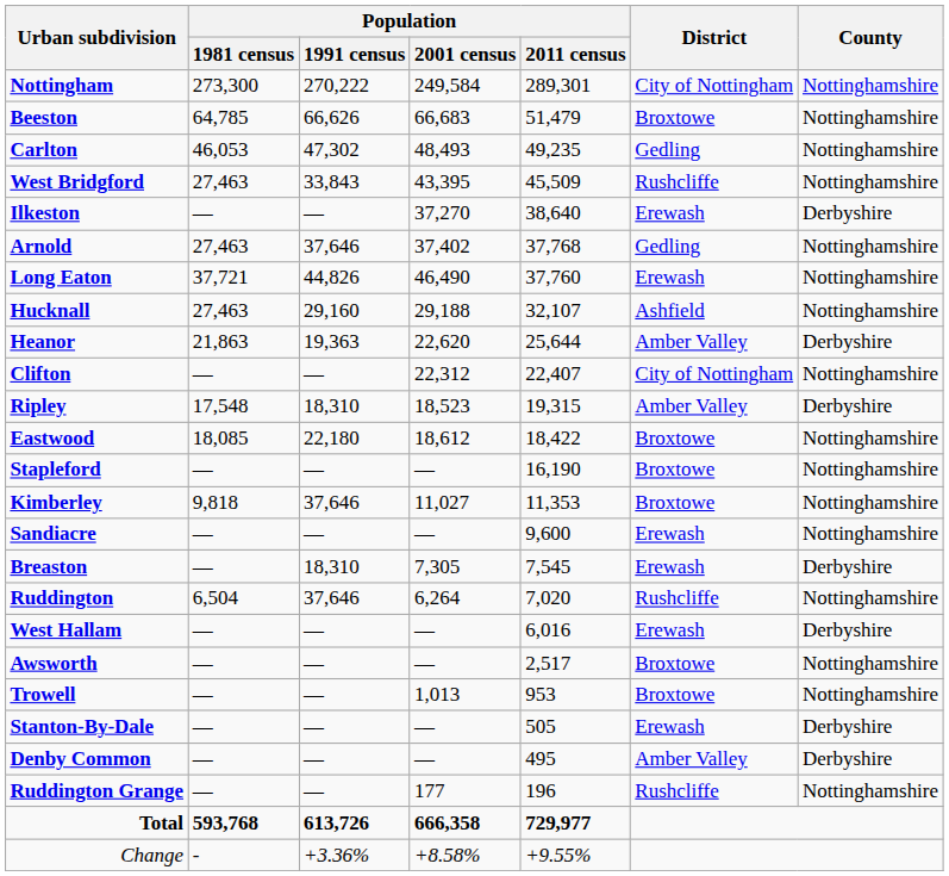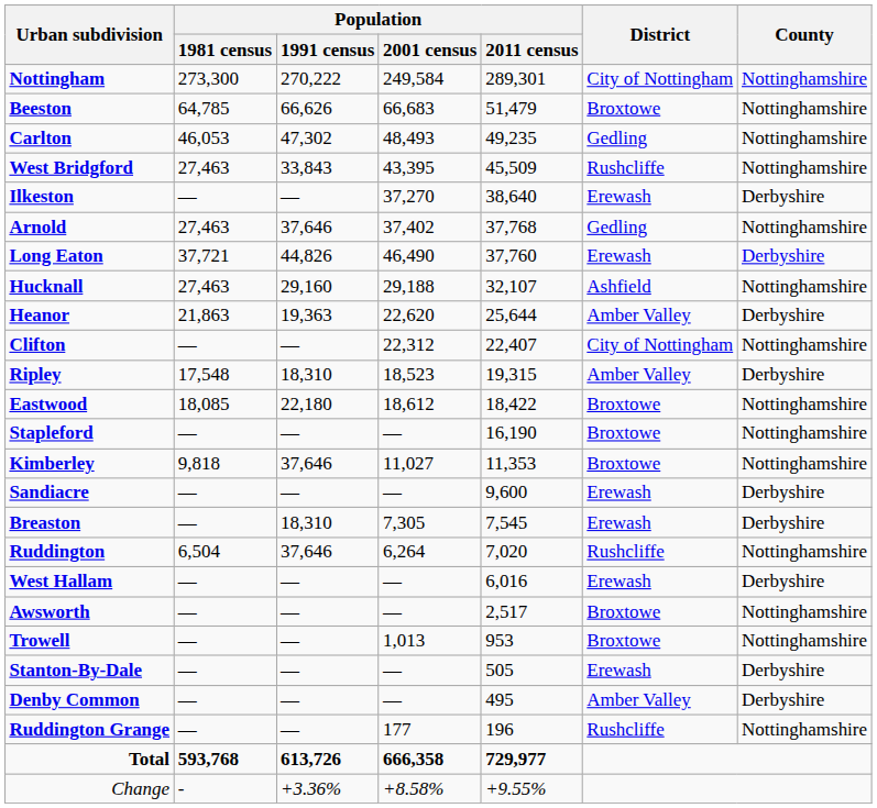 <table class="wikitable">
 <tr>
 <th rowspan="2">Urban subdivision</th>
 <th colspan="4">Population</th>
 <th rowspan="2">District</th>
 <th rowspan="2">County</th>
 </tr>
 <tr>
 <th>1981 census</th>
 <th>1991 census</th>
 <th>2001 census</th>
 <th>2011 census</th>
 </tr>
 <tr>
 <td><strong><a href='#'>Nottingham</a></strong></td>
 <td>273,300</td>
 <td>270,222</td>
 <td>249,584</td>
 <td>289,301</td>
 <td><a href='#'>City of Nottingham</a></td>
 <td><a href='#'>Nottinghamshire</a></td>
 </tr>
 <tr>
 <td><strong><a href='#'>Beeston</a></strong></td>
 <td>64,785</td>
 <td>66,626</td>
 <td>66,683</td>
 <td>51,479</td>
 <td><a href='#'>Broxtowe</a></td>
 <td>Nottinghamshire</td>
 </tr>
 <tr>
 <td><strong><a href='#'>Carlton</a></strong></td>
 <td>46,053</td>
 <td>47,302</td>
 <td>48,493</td>
 <td>49,235</td>
 <td><a href='#'>Gedling</a></td>
 <td>Nottinghamshire</td>
 </tr>
 <tr>
 <td><strong><a href='#'>West Bridgford</a></strong></td>
 <td>27,463</td>
 <td>33,843</td>
 <td>43,395</td>
 <td>45,509</td>
 <td><a href='#'>Rushcliffe</a></td>
 <td>Nottinghamshire</td>
 </tr>
 <tr>
 <td><strong><a href='#'>Ilkeston</a></strong></td>
 <td>—</td>
 <td>—</td>
 <td>37,270</td>
 <td>38,640</td>
 <td><a href='#'>Erewash</a></td>
 <td>Derbyshire</td>
 </tr>
 <tr>
 <td><strong><a href='#'>Arnold</a></strong></td>
 <td>27,463</td>
 <td>37,646</td>
 <td>37,402</td>
 <td>37,768</td>
 <td><a href='#'>Gedling</a></td>
 <td>Nottinghamshire</td>
 </tr>
 <tr>
 <td><strong><a href='#'>Long Eaton</a></strong></td>
 <td>37,721</td>
 <td>44,826</td>
 <td>46,490</td>
 <td>37,760</td>
 <td><a href='#'>Erewash</a></td>
-<td>Nottinghamshire</td>
+<td><a href='#'>Derbyshire</a></td>
 </tr>
 <tr>
 <td><strong><a href='#'>Hucknall</a></strong></td>
 <td>27,463</td>
 <td>29,160</td>
 <td>29,188</td>
 <td>32,107</td>
 <td><a href='#'>Ashfield</a></td>
 <td>Nottinghamshire</td>
 </tr>
 <tr>
 <td><strong><a href='#'>Heanor</a></strong></td>
 <td>21,863</td>
 <td>19,363</td>
 <td>22,620</td>
 <td>25,644</td>
 <td><a href='#'>Amber Valley</a></td>
 <td>Derbyshire</td>
 </tr>
 <tr>
 <td><strong><a href='#'>Clifton</a></strong></td>
 <td>—</td>
 <td>—</td>
 <td>22,312</td>
 <td>22,407</td>
 <td><a href='#'>City of Nottingham</a></td>
 <td>Nottinghamshire</td>
 </tr>
 <tr>
 <td><strong><a href='#'>Ripley</a></strong></td>
 <td>17,548</td>
 <td>18,310</td>
 <td>18,523</td>
 <td>19,315</td>
 <td><a href='#'>Amber Valley</a></td>
 <td>Derbyshire</td>
 </tr>
 <tr>
 <td><strong><a href='#'>Eastwood</a></strong></td>
 <td>18,085</td>
 <td>22,180</td>
 <td>18,612</td>
 <td>18,422</td>
 <td><a href='#'>Broxtowe</a></td>
 <td>Nottinghamshire</td>
 </tr>
 <tr>
 <td><strong><a href='#'>Stapleford</a></strong></td>
 <td>—</td>
 <td>—</td>
 <td>—</td>
 <td>16,190</td>
 <td><a href='#'>Broxtowe</a></td>
 <td>Nottinghamshire</td>
 </tr>
 <tr>
 <td><strong><a href='#'>Kimberley</a></strong></td>
 <td>9,818</td>
 <td>37,646</td>
 <td>11,027</td>
 <td>11,353</td>
 <td><a href='#'>Broxtowe</a></td>
 <td>Nottinghamshire</td>
 </tr>
 <tr>
 <td><strong><a href='#'>Sandiacre</a></strong></td>
 <td>—</td>
 <td>—</td>
 <td>—</td>
 <td>9,600</td>
 <td><a href='#'>Erewash</a></td>
-<td>Nottinghamshire</td>
+<td>Derbyshire</td>
 </tr>
 <tr>
 <td><strong><a href='#'>Breaston</a></strong></td>
 <td>—</td>
 <td>18,310</td>
 <td>7,305</td>
 <td>7,545</td>
 <td><a href='#'>Erewash</a></td>
 <td>Derbyshire</td>
 </tr>
 <tr>
 <td><strong><a href='#'>Ruddington</a></strong></td>
 <td>6,504</td>
 <td>37,646</td>
 <td>6,264</td>
 <td>7,020</td>
 <td><a href='#'>Rushcliffe</a></td>
 <td>Nottinghamshire</td>
 </tr>
 <tr>
 <td><strong><a href='#'>West Hallam</a></strong></td>
 <td>—</td>
 <td>—</td>
 <td>—</td>
 <td>6,016</td>
 <td><a href='#'>Erewash</a></td>
 <td>Derbyshire</td>
 </tr>
 <tr>
 <td><strong><a href='#'>Awsworth</a></strong></td>
 <td>—</td>
 <td>—</td>
 <td>—</td>
 <td>2,517</td>
 <td><a href='#'>Broxtowe</a></td>
 <td>Nottinghamshire</td>
 </tr>
 <tr>
 <td><strong><a href='#'>Trowell</a></strong></td>
 <td>—</td>
 <td>—</td>
 <td>1,013</td>
 <td>953</td>
 <td><a href='#'>Broxtowe</a></td>
 <td>Nottinghamshire</td>
 </tr>
 <tr>
 <td><strong><a href='#'>Stanton-By-Dale</a></strong></td>
 <td>—</td>
 <td>—</td>
 <td>—</td>
 <td>505</td>
 <td><a href='#'>Erewash</a></td>
 <td>Derbyshire</td>
 </tr>
 <tr>
 <td><strong><a href='#'>Denby Common</a></strong></td>
 <td>—</td>
 <td>—</td>
 <td>—</td>
 <td>495</td>
 <td><a href='#'>Amber Valley</a></td>
 <td>Derbyshire</td>
 </tr>
 <tr>
 <td><strong><a href='#'>Ruddington Grange</a></strong></td>
 <td>—</td>
 <td>—</td>
 <td>177</td>
 <td>196</td>
 <td><a href='#'>Rushcliffe</a></td>
 <td>Nottinghamshire</td>
 </tr>
 <tr>
 <td align="right"><strong>Total</strong></td>
 <td><strong>593,768</strong></td>
 <td><strong>613,726</strong></td>
 <td><strong>666,358</strong></td>
 <td><strong>729,977</strong></td>
 <td colspan="2"></td>
 </tr>
 <tr>
 <td align="right"><em>Change</em></td>
 <td>-</td>
 <td><em>+3.36%</em></td>
 <td><em>+8.58%</em></td>
 <td><em>+9.55%</em></td>
 <td colspan="2"></td>
 </tr>
 </table>
